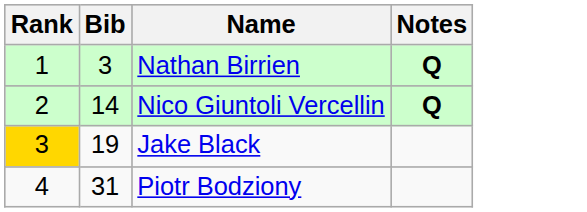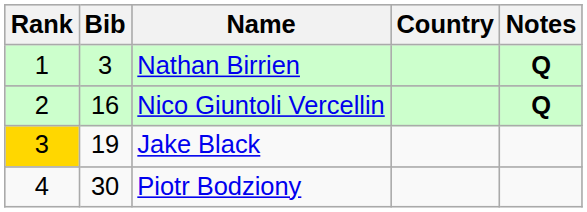 <table class="wikitable" style="text-align:center;">
 <tr>
 <th>Rank</th>
 <th>Bib</th>
 <th>Name</th>
+<th>Country</th>
 <th>Notes</th>
 </tr>
 <tr bgcolor=ccffcc>
 <td>1</td>
 <td>3</td>
 <td align=left><a href='#'>Nathan Birrien</a></td>
+<td align=left></td>
 <td><strong>Q</strong></td>
 </tr>
 <tr bgcolor=ccffcc>
 <td>2</td>
-<td>14</td>
+<td>16</td>
 <td align=left><a href='#'>Nico Giuntoli Vercellin</a></td>
+<td align=left></td>
 <td><strong>Q</strong></td>
 </tr>
 <tr>
 <td style="background: gold;">3</td>
 <td>19</td>
 <td align=left><a href='#'>Jake Black</a></td>
+<td align=left></td>
 <td></td>
 </tr>
 <tr>
 <td>4</td>
-<td>31</td>
+<td>30</td>
 <td align=left><a href='#'>Piotr Bodziony</a></td>
+<td align=left></td>
 <td></td>
 </tr>
 </table>
